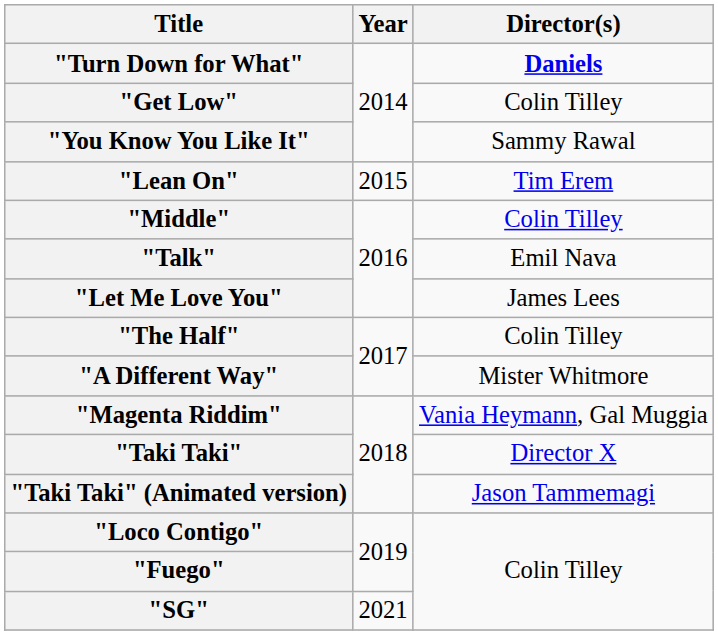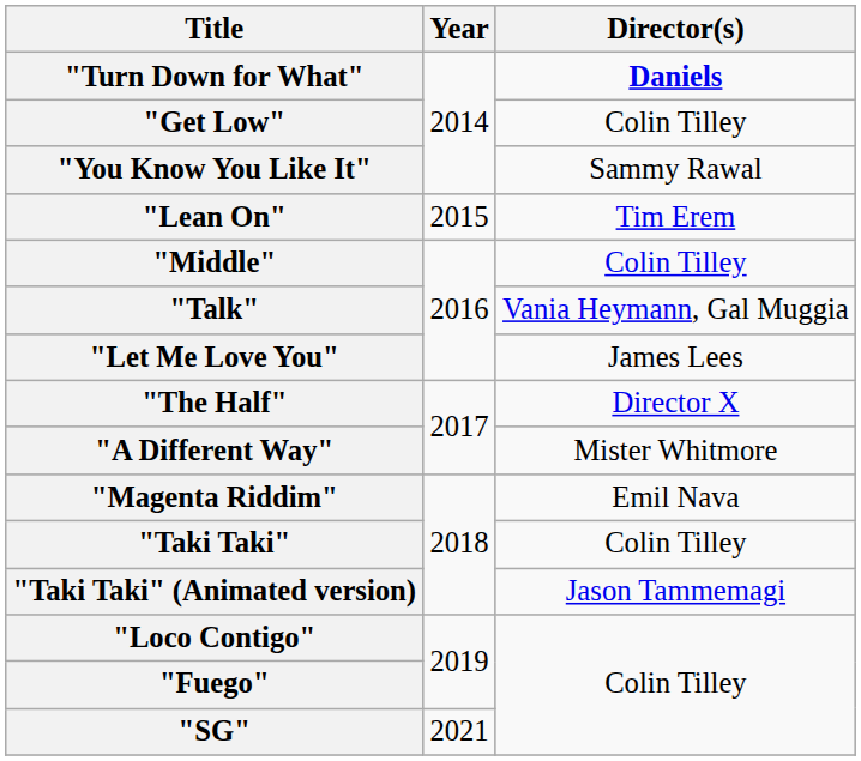 <table class="wikitable plainrowheaders" style="text-align:center;">
 <tr>
 <th scope="col">Title</th>
 <th scope="col">Year</th>
 <th scope="col">Director(s)</th>
 </tr>
 <tr>
 <th scope="row">"Turn Down for What"<br></th>
 <td rowspan="3">2014</td>
 <td><strong><a href='#'>Daniels</a></strong></td>
 </tr>
 <tr>
 <th scope="row">"Get Low"<br></th>
 <td>Colin Tilley</td>
 </tr>
 <tr>
 <th scope="row">"You Know You Like It"<br></th>
 <td>Sammy Rawal</td>
 </tr>
 <tr>
 <th scope="row">"Lean On"<br></th>
 <td>2015</td>
 <td><a href='#'>Tim Erem</a></td>
 </tr>
 <tr>
 <th scope="row">"Middle"<br></th>
 <td rowspan="3">2016</td>
 <td><a href='#'>Colin Tilley</a></td>
 </tr>
 <tr>
 <th scope="row">"Talk"<br></th>
-<td>Emil Nava</td>
+<td><a href='#'>Vania Heymann</a>, Gal Muggia</td>
 </tr>
 <tr>
 <th scope="row">"Let Me Love You"<br></th>
 <td>James Lees</td>
 </tr>
 <tr>
 <th scope="row">"The Half"<br></th>
 <td rowspan="2">2017</td>
-<td>Colin Tilley</td>
+<td><a href='#'>Director X</a></td>
 </tr>
 <tr>
 <th scope="row">"A Different Way"<br></th>
 <td>Mister Whitmore</td>
 </tr>
 <tr>
 <th scope="row">"Magenta Riddim"</th>
 <td rowspan="3">2018</td>
-<td><a href='#'>Vania Heymann</a>, Gal Muggia</td>
+<td>Emil Nava</td>
 </tr>
 <tr>
 <th scope="row">"Taki Taki"</th>
-<td><a href='#'>Director X</a></td>
+<td>Colin Tilley</td>
 </tr>
 <tr>
 <th scope="row">"Taki Taki" (Animated version)</th>
 <td><a href='#'>Jason Tammemagi</a></td>
 </tr>
 <tr>
 <th scope="row">"Loco Contigo"</th>
 <td rowspan="2">2019</td>
 <td rowspan="3">Colin Tilley</td>
 </tr>
 <tr>
 <th scope="row">"Fuego"</th>
 </tr>
 <tr>
 <th scope="row">"SG"<br></th>
 <td>2021</td>
 </tr>
 </table>
